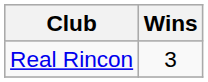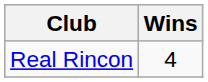 <table class="sortable wikitable" style="text-align: center; font-size:90%;">
 <tr>
 <th>Club</th>
 <th>Wins</th>
 </tr>
 <tr>
 <td align=left><a href='#'>Real Rincon</a></td>
-<td>3</td>
+<td>4</td>
 </tr>
 </table>
